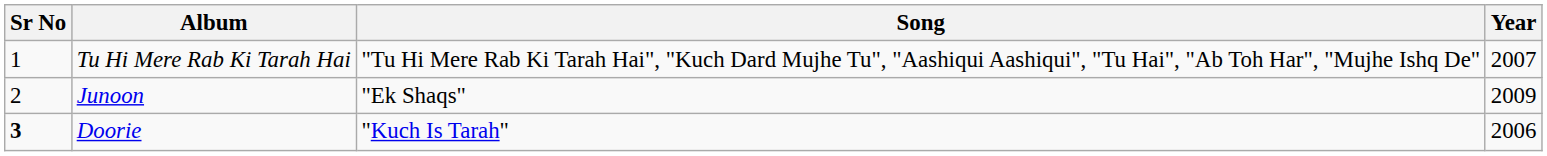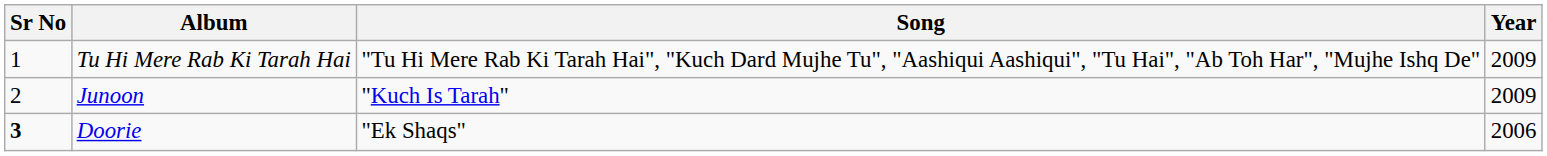 <table class="wikitable">
 <tr>
 <th>Sr No</th>
 <th>Album</th>
 <th>Song</th>
 <th>Year</th>
 </tr>
 <tr>
 <td>1</td>
 <td><em>Tu Hi Mere Rab Ki Tarah Hai</em></td>
 <td>"Tu Hi Mere Rab Ki Tarah Hai", "Kuch Dard Mujhe Tu", "Aashiqui Aashiqui", "Tu Hai", "Ab Toh Har", "Mujhe Ishq De"</td>
-<td>2007</td>
+<td>2009</td>
 </tr>
 <tr>
 <td>2</td>
 <td><em><a href='#'>Junoon</a></em></td>
-<td>"Ek Shaqs"</td>
+<td>"<a href='#'>Kuch Is Tarah</a>"</td>
 <td>2009</td>
 </tr>
 <tr>
 <td><strong>3</strong></td>
 <td><em><a href='#'>Doorie</a></em></td>
-<td>"<a href='#'>Kuch Is Tarah</a>"</td>
+<td>"Ek Shaqs"</td>
 <td>2006</td>
 </tr>
 </table>
